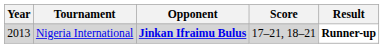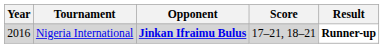 <table class="sortable wikitable" style="font-size: 90%;">
 <tr>
 <th>Year</th>
 <th>Tournament</th>
 <th>Opponent</th>
 <th>Score</th>
 <th>Result</th>
 </tr>
 <tr style="background:#D5D5D5">
-<td align="center">2013</td>
+<td align="center">2016</td>
 <td align="left"><a href='#'>Nigeria International</a></td>
 <td align="left"><strong> <a href='#'>Jinkan Ifraimu Bulus</a></strong></td>
 <td align="left">17–21, 18–21</td>
 <td style="text-align:left; background:white"> <strong>Runner-up</strong></td>
 </tr>
 </table>
